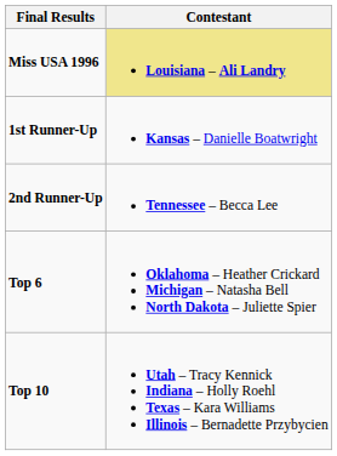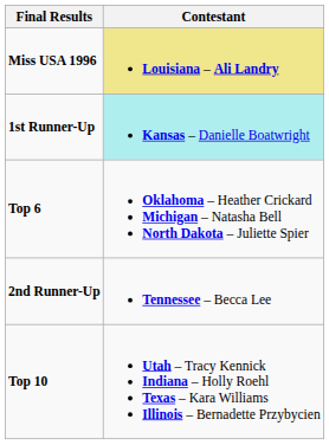 <table class="wikitable sortable" style="font-size: 95%;">
 <tr>
 <th>Final Results</th>
 <th>Contestant</th>
 </tr>
 <tr>
 <td><strong>Miss USA 1996</strong></td>
 <td style="background: khaki;"><br><ul><li><strong> <a href='#'>Louisiana</a></strong> – <strong><a href='#'>Ali Landry</a></strong></li></ul></td>
 </tr>
 <tr>
 <td><strong>1st Runner-Up</strong></td>
-<td><br><ul><li><strong> <a href='#'>Kansas</a></strong> – <a href='#'>Danielle Boatwright</a></li></ul></td>
+<td style="background: paleturquoise;"><br><ul><li><strong> <a href='#'>Kansas</a></strong> – <a href='#'>Danielle Boatwright</a></li></ul></td>
+</tr>
+<tr>
+<td><strong>Top 6</strong></td>
+<td><br><ul><li><strong> <a href='#'>Oklahoma</a></strong> – Heather Crickard</li><li><strong> <a href='#'>Michigan</a></strong> – Natasha Bell</li><li><strong> <a href='#'>North Dakota</a></strong> – Juliette Spier</li></ul></td>
 </tr>
 <tr>
 <td><strong>2nd Runner-Up</strong></td>
 <td><br><ul><li><strong> <a href='#'>Tennessee</a></strong> – Becca Lee</li></ul></td>
 </tr>
 <tr>
-<td><strong>Top 6</strong></td>
-<td><br><ul><li><strong> <a href='#'>Oklahoma</a></strong> – Heather Crickard</li><li><strong> <a href='#'>Michigan</a></strong> – Natasha Bell</li><li><strong> <a href='#'>North Dakota</a></strong> – Juliette Spier</li></ul></td>
-</tr>
-<tr>
 <td><strong>Top 10</strong></td>
 <td><br><ul><li><strong> <a href='#'>Utah</a></strong> – Tracy Kennick</li><li><strong> <a href='#'>Indiana</a></strong> – Holly Roehl</li><li><strong> <a href='#'>Texas</a></strong> – Kara Williams</li><li><strong> <a href='#'>Illinois</a></strong> – Bernadette Przybycien</li></ul></td>
 </tr>
 </table>
